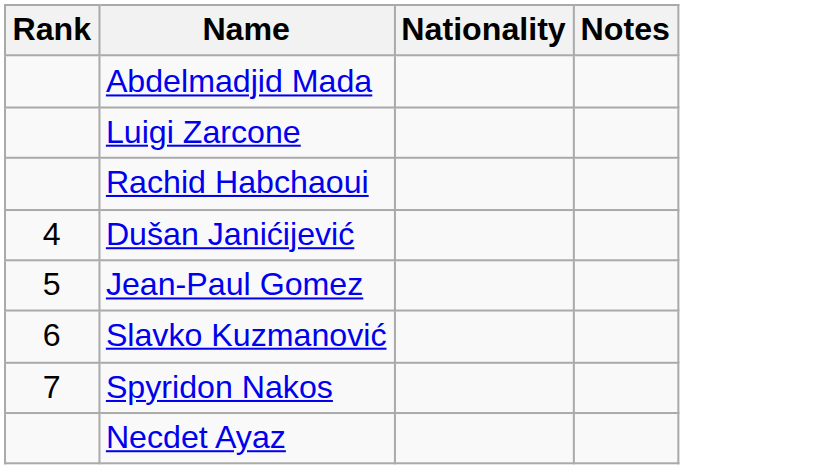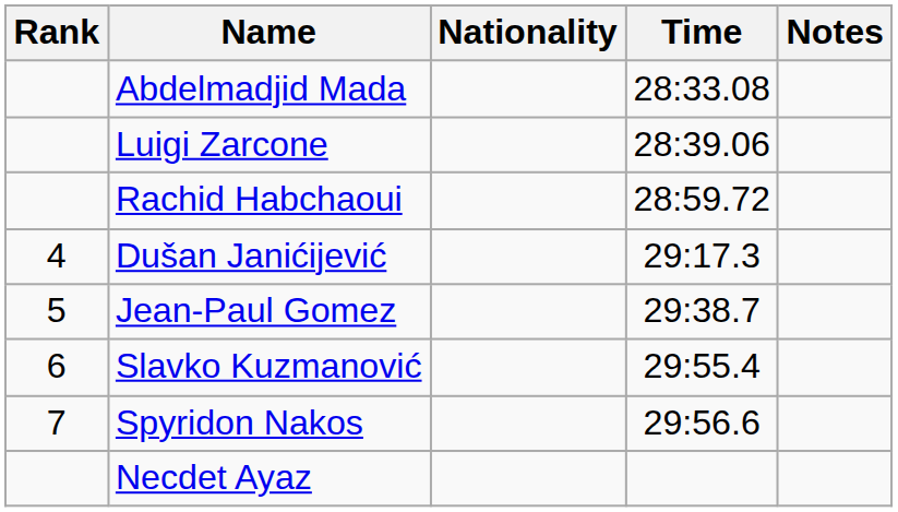 <table class="wikitable sortable" style="text-align:center">
 <tr>
 <th>Rank</th>
 <th>Name</th>
 <th>Nationality</th>
+<th>Time</th>
 <th>Notes</th>
 </tr>
 <tr>
 <td></td>
 <td align=left><a href='#'>Abdelmadjid Mada</a></td>
 <td align=left></td>
+<td>28:33.08</td>
 <td></td>
 </tr>
 <tr>
 <td></td>
 <td align=left><a href='#'>Luigi Zarcone</a></td>
 <td align=left></td>
+<td>28:39.06</td>
 <td></td>
 </tr>
 <tr>
 <td></td>
 <td align=left><a href='#'>Rachid Habchaoui</a></td>
 <td align=left></td>
+<td>28:59.72</td>
 <td></td>
 </tr>
 <tr>
 <td>4</td>
 <td align=left><a href='#'>Dušan Janićijević</a></td>
 <td align=left></td>
+<td>29:17.3</td>
 <td></td>
 </tr>
 <tr>
 <td>5</td>
 <td align=left><a href='#'>Jean-Paul Gomez</a></td>
 <td align=left></td>
+<td>29:38.7</td>
 <td></td>
 </tr>
 <tr>
 <td>6</td>
 <td align=left><a href='#'>Slavko Kuzmanović</a></td>
 <td align=left></td>
+<td>29:55.4</td>
 <td></td>
 </tr>
 <tr>
 <td>7</td>
 <td align=left><a href='#'>Spyridon Nakos</a></td>
 <td align=left></td>
+<td>29:56.6</td>
 <td></td>
 </tr>
 <tr>
 <td></td>
 <td align=left><a href='#'>Necdet Ayaz</a></td>
 <td align=left></td>
 <td></td>
+<td></td>
 </tr>
 </table>
